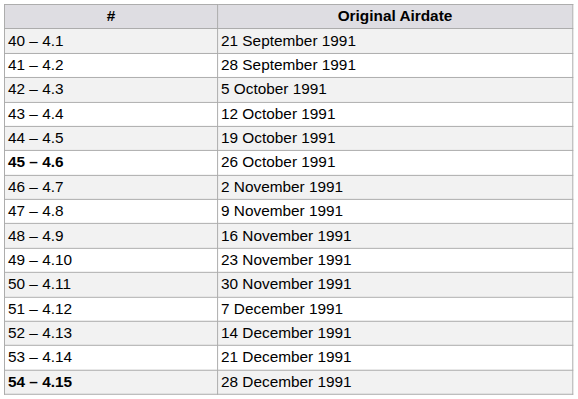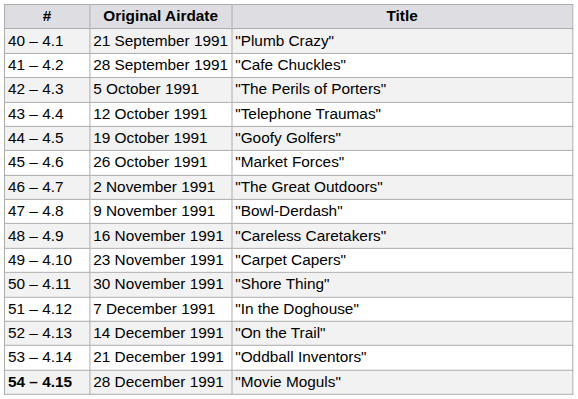 <table class="wikitable">
 <tr>
 <th style="background:#dedde2; width:15%;">#</th>
 <th style="background:#dedde2; width:25%;">Original Airdate</th>
+<th style="background:#dedde2;">Title</th>
 </tr>
 <tr style="background:#f2f2f2;"|>
 <td>40 – 4.1</td>
 <td>21 September 1991</td>
+<td>"Plumb Crazy"</td>
 </tr>
 <tr style="background:#fff;"|>
 <td>41 – 4.2</td>
 <td>28 September 1991</td>
+<td>"Cafe Chuckles"</td>
 </tr>
 <tr style="background:#f2f2f2;"|>
 <td>42 – 4.3</td>
 <td>5 October 1991</td>
+<td>"The Perils of Porters"</td>
 </tr>
 <tr style="background:#fff;"|>
 <td>43 – 4.4</td>
 <td>12 October 1991</td>
+<td>"Telephone Traumas"</td>
 </tr>
 <tr style="background:#f2f2f2;"|>
 <td>44 – 4.5</td>
 <td>19 October 1991</td>
+<td>"Goofy Golfers"</td>
 </tr>
 <tr style="background:#fff;"|>
-<td><strong>45 – 4.6</strong></td>
+<td>45 – 4.6</td>
 <td>26 October 1991</td>
+<td>"Market Forces"</td>
 </tr>
 <tr style="background:#f2f2f2;"|>
 <td>46 – 4.7</td>
 <td>2 November 1991</td>
+<td>"The Great Outdoors"</td>
 </tr>
 <tr style="background:#fff;"|>
 <td>47 – 4.8</td>
 <td>9 November 1991</td>
+<td>"Bowl-Derdash"</td>
 </tr>
 <tr style="background:#f2f2f2;"|>
 <td>48 – 4.9</td>
 <td>16 November 1991</td>
+<td>"Careless Caretakers"</td>
 </tr>
 <tr style="background:#fff;"|>
 <td>49 – 4.10</td>
 <td>23 November 1991</td>
+<td>"Carpet Capers"</td>
 </tr>
 <tr style="background:#f2f2f2;"|>
 <td>50 – 4.11</td>
 <td>30 November 1991</td>
+<td>"Shore Thing"</td>
 </tr>
 <tr style="background:#fff;"|>
 <td>51 – 4.12</td>
 <td>7 December 1991</td>
+<td>"In the Doghouse"</td>
 </tr>
 <tr style="background:#f2f2f2;"|>
 <td>52 – 4.13</td>
 <td>14 December 1991</td>
+<td>"On the Trail"</td>
 </tr>
 <tr style="background:#fff;"|>
 <td>53 – 4.14</td>
 <td>21 December 1991</td>
+<td>"Oddball Inventors"</td>
 </tr>
 <tr style="background:#f2f2f2;"|>
 <td><strong>54 – 4.15</strong></td>
 <td>28 December 1991</td>
+<td>"Movie Moguls"</td>
 </tr>
 </table>
